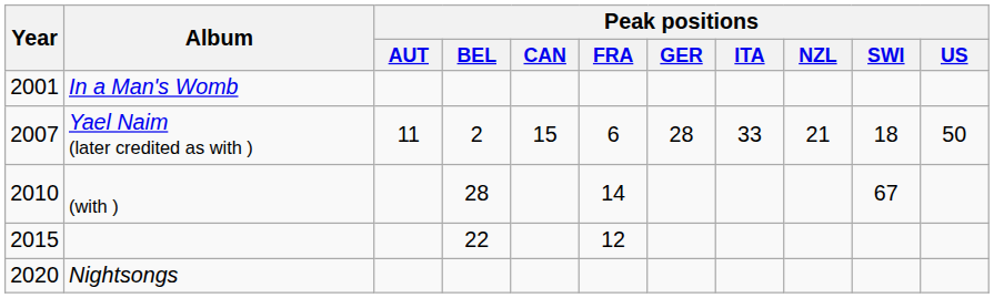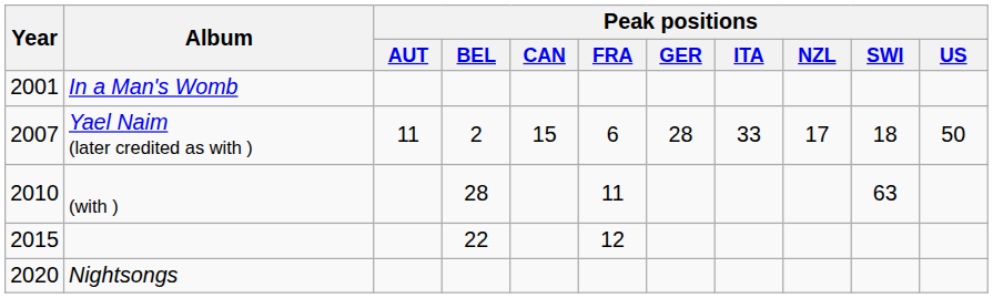 <table class="wikitable">
 <tr>
 <th rowspan="2" style="text-align:center; width:10px;">Year</th>
 <th rowspan="2" style="text-align:center; width:220px;">Album</th>
 <th colspan="9" style="text-align:center; width:20px;">Peak positions</th>
 </tr>
 <tr>
 <th scope="col" style="width:3em;font-size:90%;"><a href='#'>AUT</a><br></th>
 <th scope="col" style="width:3em;font-size:90%;"><a href='#'>BEL</a><br></th>
 <th scope="col" style="width:3em;font-size:90%;"><a href='#'>CAN</a><br></th>
 <th scope="col" style="width:3em;font-size:90%;"><a href='#'>FRA</a><br></th>
 <th scope="col" style="width:3em;font-size:90%;"><a href='#'>GER</a><br></th>
 <th scope="col" style="width:3em;font-size:90%;"><a href='#'>ITA</a><br></th>
 <th scope="col" style="width:3em;font-size:90%;"><a href='#'>NZL</a><br></th>
 <th scope="col" style="width:3em;font-size:90%;"><a href='#'>SWI</a><br></th>
 <th scope="col" style="width:3em;font-size:90%;"><a href='#'>US</a><br></th>
 </tr>
 <tr>
 <td style="text-align:center;">2001</td>
 <td><em><a href='#'>In a Man's Womb</a></em></td>
 <td style="text-align:center;"></td>
 <td style="text-align:center;"></td>
 <td style="text-align:center;"></td>
 <td style="text-align:center;"></td>
 <td style="text-align:center;"></td>
 <td style="text-align:center;"></td>
 <td style="text-align:center;"></td>
 <td style="text-align:center;"></td>
 <td style="text-align:center;"></td>
 </tr>
 <tr>
 <td style="text-align:center;">2007</td>
 <td><em><a href='#'>Yael Naim</a></em><br><small>(later credited as with )</small></td>
 <td style="text-align:center;">11</td>
 <td style="text-align:center;">2</td>
 <td style="text-align:center;">15</td>
 <td style="text-align:center;">6</td>
 <td style="text-align:center;">28</td>
 <td style="text-align:center;">33</td>
-<td style="text-align:center;">21</td>
+<td style="text-align:center;">17</td>
 <td style="text-align:center;">18</td>
 <td style="text-align:center;">50</td>
 </tr>
 <tr>
 <td style="text-align:center;">2010</td>
 <td><em></em><br><small>(with )</small></td>
 <td style="text-align:center;"></td>
 <td style="text-align:center;">28</td>
 <td style="text-align:center;"></td>
-<td style="text-align:center;">14</td>
+<td style="text-align:center;">11</td>
 <td style="text-align:center;"></td>
 <td style="text-align:center;"></td>
 <td style="text-align:center;"></td>
-<td style="text-align:center;">67</td>
+<td style="text-align:center;">63</td>
 <td style="text-align:center;"></td>
 </tr>
 <tr>
 <td style="text-align:center;">2015</td>
 <td><em></em></td>
 <td style="text-align:center;"></td>
 <td style="text-align:center;">22</td>
 <td style="text-align:center;"></td>
 <td style="text-align:center;">12</td>
 <td style="text-align:center;"></td>
 <td style="text-align:center;"></td>
 <td style="text-align:center;"></td>
 <td style="text-align:center;"></td>
 <td style="text-align:center;"></td>
 </tr>
 <tr>
 <td style="text-align:center;">2020</td>
 <td><em>Nightsongs</em></td>
 <td style="text-align:center;"></td>
 <td style="text-align:center;"></td>
 <td style="text-align:center;"></td>
 <td style="text-align:center;"></td>
 <td style="text-align:center;"></td>
 <td style="text-align:center;"></td>
 <td style="text-align:center;"></td>
 <td style="text-align:center;"></td>
 <td style="text-align:center;"></td>
 </tr>
 </table>
